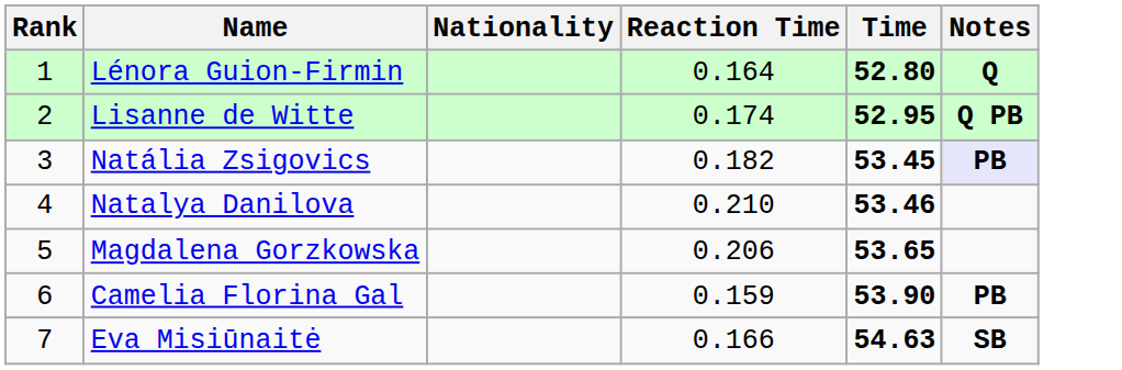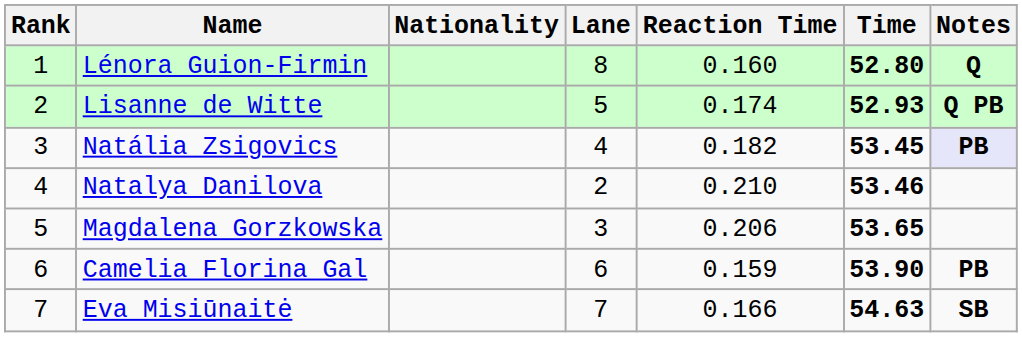 <table class="wikitable sortable" style="text-align:center">
 <tr>
 <th>Rank</th>
 <th>Name</th>
 <th>Nationality</th>
+<th>Lane</th>
 <th>Reaction Time</th>
 <th>Time</th>
 <th>Notes</th>
 </tr>
 <tr bgcolor=ccffcc>
 <td>1</td>
 <td align=left><a href='#'>Lénora Guion-Firmin</a></td>
 <td align=left></td>
-<td>0.164</td>
+<td>8</td>
+<td>0.160</td>
 <td><strong>52.80</strong></td>
 <td><strong>Q</strong></td>
 </tr>
 <tr bgcolor=ccffcc>
 <td>2</td>
 <td align=left><a href='#'>Lisanne de Witte</a></td>
 <td align=left></td>
+<td>5</td>
 <td>0.174</td>
-<td><strong>52.95</strong></td>
+<td><strong>52.93</strong></td>
 <td><strong>Q PB</strong></td>
 </tr>
 <tr>
 <td>3</td>
 <td align=left><a href='#'>Natália Zsigovics</a></td>
 <td align=left></td>
+<td>4</td>
 <td>0.182</td>
 <td><strong>53.45</strong></td>
 <td style="background: lavender;"><strong>PB</strong></td>
 </tr>
 <tr>
 <td>4</td>
 <td align=left><a href='#'>Natalya Danilova</a></td>
 <td align=left></td>
+<td>2</td>
 <td>0.210</td>
 <td><strong>53.46</strong></td>
 <td></td>
 </tr>
 <tr>
 <td>5</td>
 <td align=left><a href='#'>Magdalena Gorzkowska</a></td>
 <td align=left></td>
+<td>3</td>
 <td>0.206</td>
 <td><strong>53.65</strong></td>
 <td></td>
 </tr>
 <tr>
 <td>6</td>
 <td align=left><a href='#'>Camelia Florina Gal</a></td>
 <td align=left></td>
+<td>6</td>
 <td>0.159</td>
 <td><strong>53.90</strong></td>
 <td><strong>PB</strong></td>
 </tr>
 <tr>
 <td>7</td>
 <td align=left><a href='#'>Eva Misiūnaitė</a></td>
 <td align=left></td>
+<td>7</td>
 <td>0.166</td>
 <td><strong>54.63</strong></td>
 <td><strong>SB</strong></td>
 </tr>
 </table>
